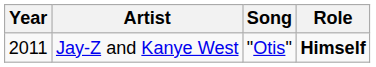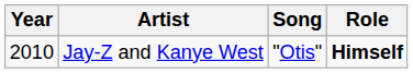 <table class="wikitable">
 <tr>
 <th>Year</th>
 <th>Artist</th>
 <th>Song</th>
 <th>Role</th>
 </tr>
 <tr>
-<td>2011</td>
+<td>2010</td>
 <td><a href='#'>Jay-Z</a> and <a href='#'>Kanye West</a></td>
 <td>"<a href='#'>Otis</a>"</td>
 <td><strong>Himself</strong></td>
 </tr>
 </table>
